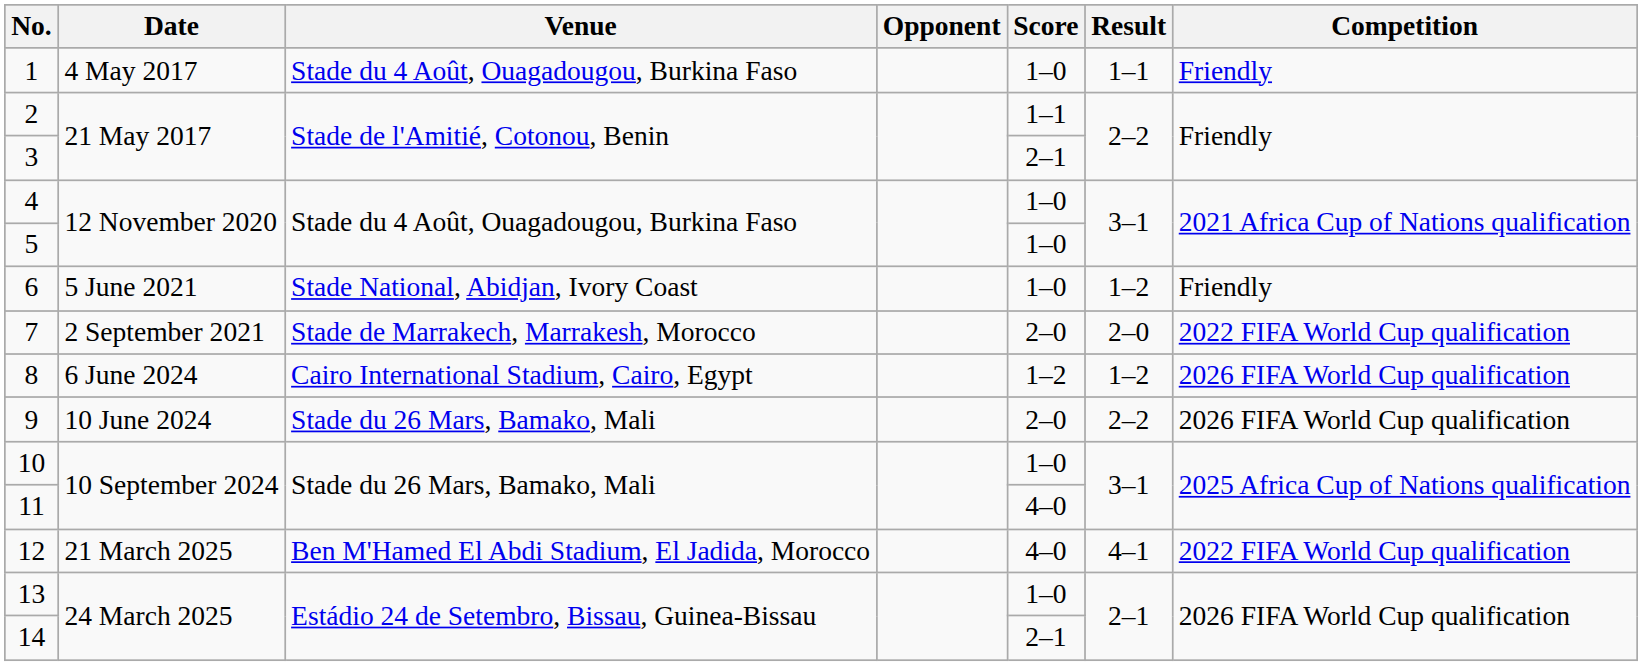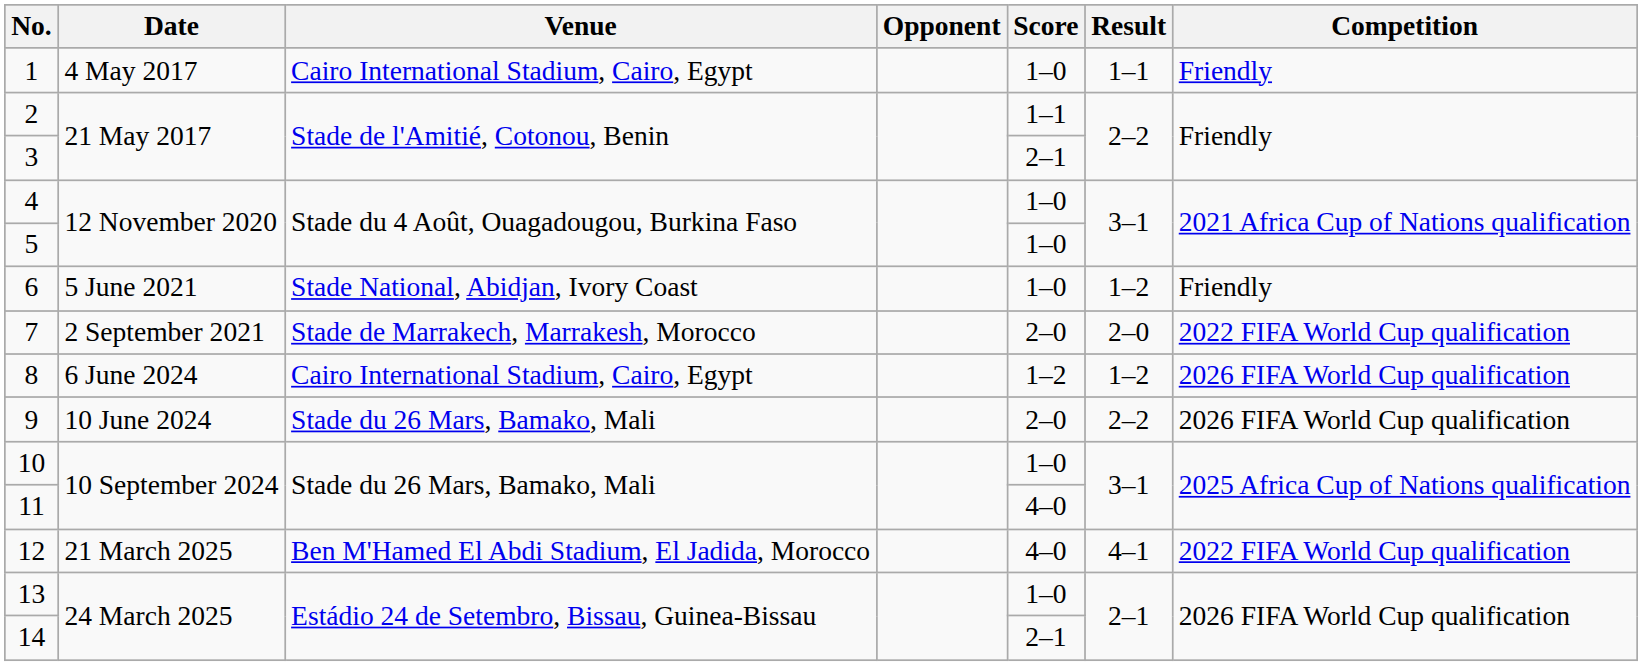 <table class="wikitable sortable">
 <tr>
 <th scope="col">No.</th>
 <th scope="col">Date</th>
 <th scope="col">Venue</th>
 <th scope="col">Opponent</th>
 <th scope="col">Score</th>
 <th scope="col">Result</th>
 <th scope="col">Competition</th>
 </tr>
 <tr>
 <td style="text-align:center">1</td>
 <td>4 May 2017</td>
-<td><a href='#'>Stade du 4 Août</a>, <a href='#'>Ouagadougou</a>, Burkina Faso</td>
+<td><a href='#'>Cairo International Stadium</a>, <a href='#'>Cairo</a>, Egypt</td>
 <td></td>
 <td style="text-align:center">1–0</td>
 <td style="text-align:center">1–1</td>
 <td><a href='#'>Friendly</a></td>
 </tr>
 <tr>
 <td style="text-align:center">2</td>
 <td rowspan="2">21 May 2017</td>
 <td rowspan="2"><a href='#'>Stade de l'Amitié</a>, <a href='#'>Cotonou</a>, Benin</td>
 <td rowspan="2"></td>
 <td style="text-align:center">1–1</td>
 <td rowspan="2" style="text-align:center">2–2</td>
 <td rowspan="2">Friendly</td>
 </tr>
 <tr>
 <td style="text-align:center">3</td>
 <td style="text-align:center">2–1</td>
 </tr>
 <tr>
 <td style="text-align:center">4</td>
 <td rowspan="2">12 November 2020</td>
 <td rowspan="2">Stade du 4 Août, Ouagadougou, Burkina Faso</td>
 <td rowspan="2"></td>
 <td style="text-align:center">1–0</td>
 <td rowspan="2" style="text-align:center">3–1</td>
 <td rowspan="2"><a href='#'>2021 Africa Cup of Nations qualification</a></td>
 </tr>
 <tr>
 <td style="text-align:center">5</td>
 <td style="text-align:center">1–0</td>
 </tr>
 <tr>
 <td style="text-align:center">6</td>
 <td>5 June 2021</td>
 <td><a href='#'>Stade National</a>, <a href='#'>Abidjan</a>, Ivory Coast</td>
 <td></td>
 <td style="text-align:center">1–0</td>
 <td style="text-align:center">1–2</td>
 <td>Friendly</td>
 </tr>
 <tr>
 <td style="text-align:center">7</td>
 <td>2 September 2021</td>
 <td><a href='#'>Stade de Marrakech</a>, <a href='#'>Marrakesh</a>, Morocco</td>
 <td></td>
 <td style="text-align:center">2–0</td>
 <td style="text-align:center">2–0</td>
 <td><a href='#'>2022 FIFA World Cup qualification</a></td>
 </tr>
 <tr>
 <td style="text-align:center">8</td>
 <td>6 June 2024</td>
 <td><a href='#'>Cairo International Stadium</a>, <a href='#'>Cairo</a>, Egypt</td>
 <td></td>
 <td style="text-align:center">1–2</td>
 <td style="text-align:center">1–2</td>
 <td><a href='#'>2026 FIFA World Cup qualification</a></td>
 </tr>
 <tr>
 <td style="text-align:center">9</td>
 <td>10 June 2024</td>
 <td><a href='#'>Stade du 26 Mars</a>, <a href='#'>Bamako</a>, Mali</td>
 <td></td>
 <td style="text-align:center">2–0</td>
 <td style="text-align:center">2–2</td>
 <td>2026 FIFA World Cup qualification</td>
 </tr>
 <tr>
 <td style="text-align:center">10</td>
 <td rowspan="2">10 September 2024</td>
 <td rowspan="2">Stade du 26 Mars, Bamako, Mali</td>
 <td rowspan="2"></td>
 <td style="text-align:center">1–0</td>
 <td style="text-align:center" rowspan="2">3–1</td>
 <td rowspan="2"><a href='#'>2025 Africa Cup of Nations qualification</a></td>
 </tr>
 <tr>
 <td style="text-align:center">11</td>
 <td style="text-align:center">4–0</td>
 </tr>
 <tr>
 <td style="text-align:center">12</td>
 <td>21 March 2025</td>
 <td><a href='#'>Ben M'Hamed El Abdi Stadium</a>, <a href='#'>El Jadida</a>, Morocco</td>
 <td></td>
 <td style="text-align:center">4–0</td>
 <td style="text-align:center">4–1</td>
 <td><a href='#'>2022 FIFA World Cup qualification</a></td>
 </tr>
 <tr>
 <td style="text-align:center">13</td>
 <td rowspan="2">24 March 2025</td>
 <td rowspan="2"><a href='#'>Estádio 24 de Setembro</a>, <a href='#'>Bissau</a>, Guinea-Bissau</td>
 <td rowspan="2"></td>
 <td style="text-align:center">1–0</td>
 <td style="text-align:center" rowspan="2">2–1</td>
 <td rowspan="2">2026 FIFA World Cup qualification</td>
 </tr>
 <tr>
 <td style="text-align:center">14</td>
 <td style="text-align:center">2–1</td>
 </tr>
 </table>
